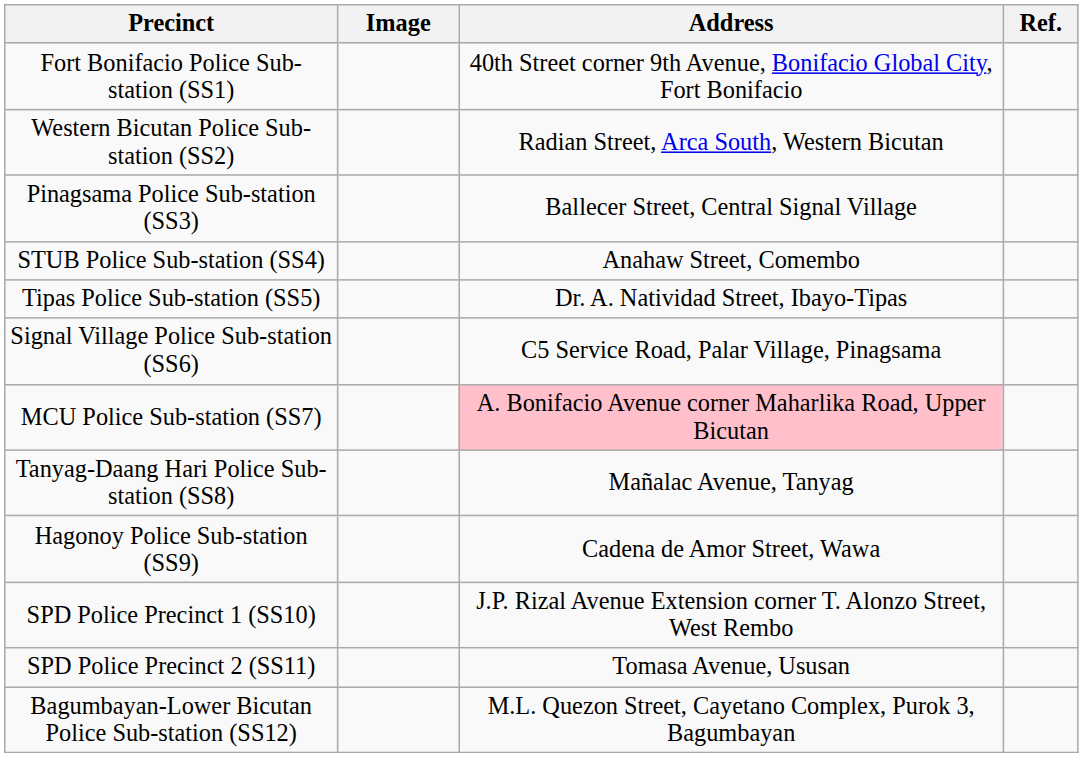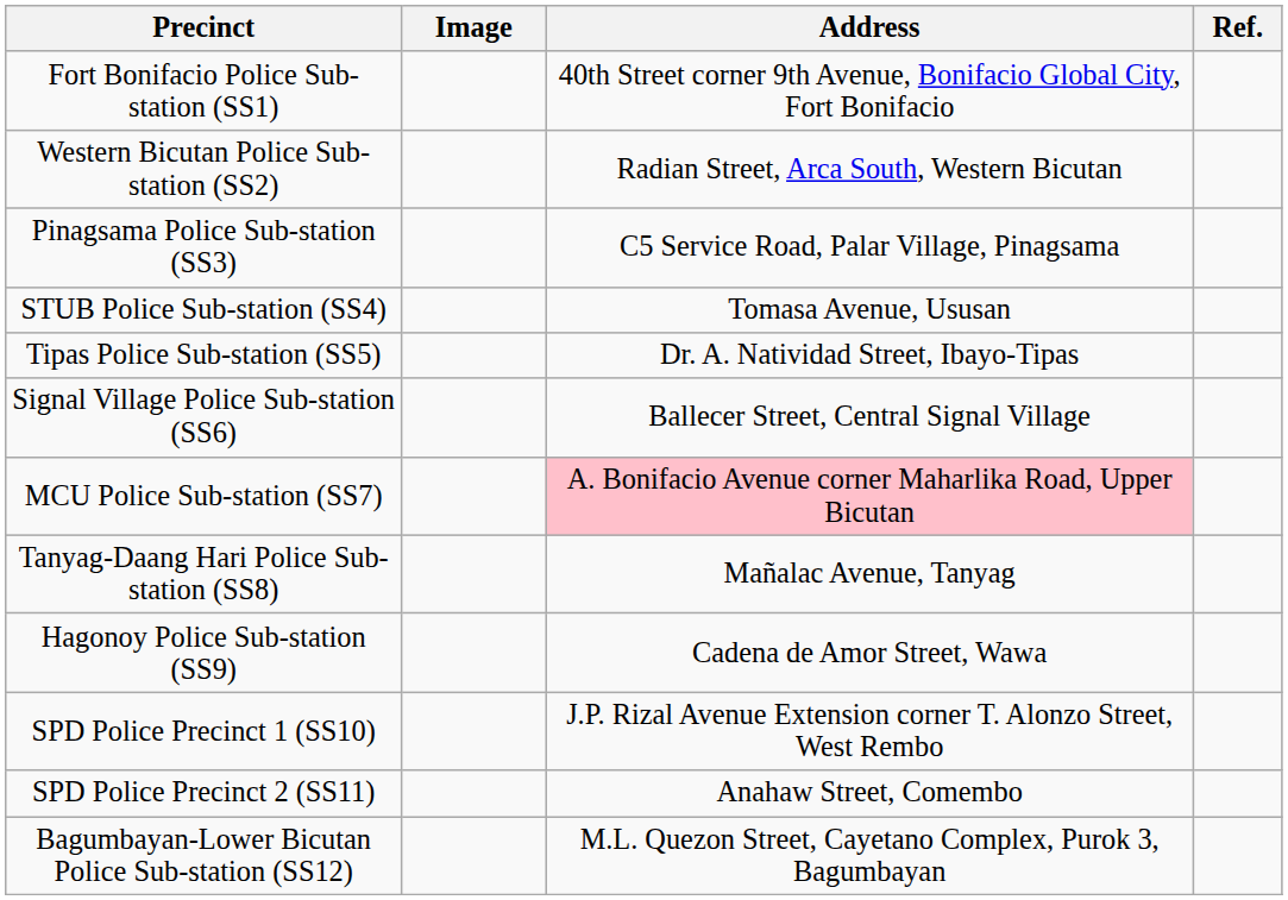 <table class="wikitable plainrowheaders" style="text-align:center; width:80%;">
 <tr>
 <th scope="col" style="width:150px;">Precinct</th>
 <th scope="col" style="width:50px;">Image</th>
 <th scope="col" style="width:250px;">Address</th>
 <th scope="col" style="width:25px;">Ref.</th>
 </tr>
 <tr>
 <td scope="row">Fort Bonifacio Police Sub-station (SS1)</td>
 <td></td>
 <td>40th Street corner 9th Avenue, <a href='#'>Bonifacio Global City</a>, Fort Bonifacio</td>
 <td></td>
 </tr>
 <tr>
 <td scope="row">Western Bicutan Police Sub-station (SS2)</td>
 <td></td>
 <td>Radian Street, <a href='#'>Arca South</a>, Western Bicutan</td>
 <td></td>
 </tr>
 <tr>
 <td scope="row">Pinagsama Police Sub-station (SS3)</td>
 <td></td>
-<td>Ballecer Street, Central Signal Village</td>
+<td>C5 Service Road, Palar Village, Pinagsama</td>
 <td></td>
 </tr>
 <tr>
 <td scope="row">STUB Police Sub-station (SS4)</td>
 <td></td>
-<td>Anahaw Street, Comembo</td>
+<td>Tomasa Avenue, Ususan</td>
 <td></td>
 </tr>
 <tr>
 <td scope="row">Tipas Police Sub-station (SS5)</td>
 <td></td>
 <td>Dr. A. Natividad Street,  Ibayo-Tipas</td>
 <td></td>
 </tr>
 <tr>
 <td scope="row">Signal Village Police Sub-station (SS6)</td>
 <td></td>
-<td>C5 Service Road, Palar Village, Pinagsama</td>
+<td>Ballecer Street, Central Signal Village</td>
 <td></td>
 </tr>
 <tr>
 <td scope="row">MCU Police Sub-station (SS7)</td>
 <td></td>
 <td style="background: pink;">A. Bonifacio Avenue corner Maharlika Road, Upper Bicutan</td>
 <td></td>
 </tr>
 <tr>
 <td scope="row">Tanyag-Daang Hari Police Sub-station (SS8)</td>
 <td></td>
 <td>Mañalac Avenue, Tanyag</td>
 <td></td>
 </tr>
 <tr>
 <td scope="row">Hagonoy Police Sub-station (SS9)</td>
 <td></td>
 <td>Cadena de Amor Street, Wawa</td>
 <td></td>
 </tr>
 <tr>
 <td scope="row">SPD Police Precinct 1 (SS10)</td>
 <td></td>
 <td>J.P. Rizal Avenue Extension corner T. Alonzo Street, West Rembo</td>
 <td></td>
 </tr>
 <tr>
 <td scope="row">SPD Police Precinct 2 (SS11)</td>
 <td></td>
-<td>Tomasa Avenue, Ususan</td>
+<td>Anahaw Street, Comembo</td>
 <td></td>
 </tr>
 <tr>
 <td scope="row">Bagumbayan-Lower Bicutan Police Sub-station (SS12)</td>
 <td></td>
 <td>M.L. Quezon Street, Cayetano Complex, Purok 3, Bagumbayan</td>
 <td></td>
 </tr>
 <tr>
 </tr>
 </table>
